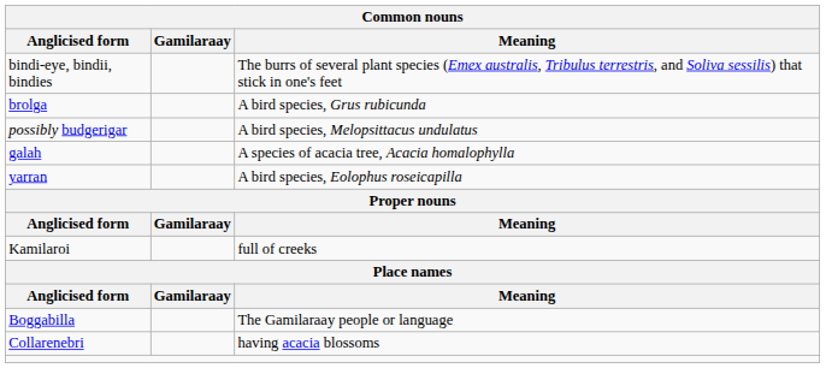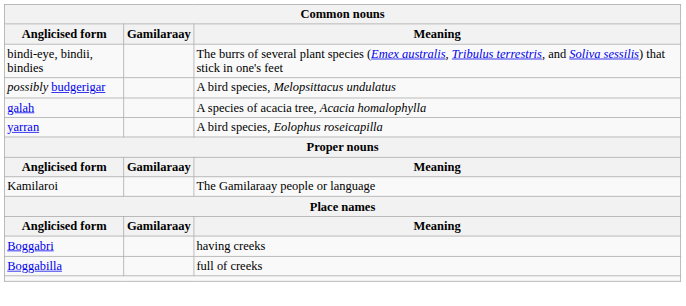 <table class="wikitable">
 <tr>
 <th colspan="3">Common nouns</th>
 </tr>
 <tr>
 <th>Anglicised form</th>
 <th>Gamilaraay</th>
 <th>Meaning</th>
 </tr>
 <tr>
 <td>bindi-eye, bindii, bindies</td>
 <td></td>
 <td>The burrs of several plant species (<em><a href='#'>Emex australis</a></em>, <em><a href='#'>Tribulus terrestris</a></em>, and <em><a href='#'>Soliva sessilis</a></em>) that stick in one's feet</td>
-</tr>
-<tr>
-<td><a href='#'>brolga</a></td>
-<td></td>
-<td>A bird species, <em>Grus rubicunda</em></td>
 </tr>
 <tr>
 <td><em>possibly</em> <a href='#'>budgerigar</a></td>
 <td></td>
 <td>A bird species, <em>Melopsittacus undulatus</em></td>
 </tr>
 <tr>
 <td><a href='#'>galah</a></td>
 <td></td>
 <td>A species of acacia tree, <em>Acacia homalophylla</em></td>
 </tr>
 <tr>
 <td><a href='#'>yarran</a></td>
 <td></td>
 <td>A bird species, <em>Eolophus roseicapilla</em></td>
 </tr>
 <tr>
 <th colspan="3">Proper nouns</th>
 </tr>
 <tr>
 <th>Anglicised form</th>
 <th>Gamilaraay</th>
 <th>Meaning</th>
 </tr>
 <tr>
 <td>Kamilaroi</td>
 <td></td>
-<td>full of creeks</td>
+<td>The Gamilaraay people or language</td>
 </tr>
 <tr>
 <th colspan="3">Place names</th>
 </tr>
 <tr>
 <th>Anglicised form</th>
 <th>Gamilaraay</th>
 <th>Meaning</th>
 </tr>
 <tr>
+<td><a href='#'>Boggabri</a></td>
+<td></td>
+<td>having creeks</td>
+</tr>
+<tr>
 <td><a href='#'>Boggabilla</a></td>
 <td></td>
-<td>The Gamilaraay people or language</td>
-</tr>
-<tr>
-<td><a href='#'>Collarenebri</a></td>
-<td></td>
-<td>having <a href='#'>acacia</a> blossoms</td>
+<td>full of creeks</td>
 </tr>
 <tr>
 <td colspan=3; align=center></td>
 </tr>
 </table>
